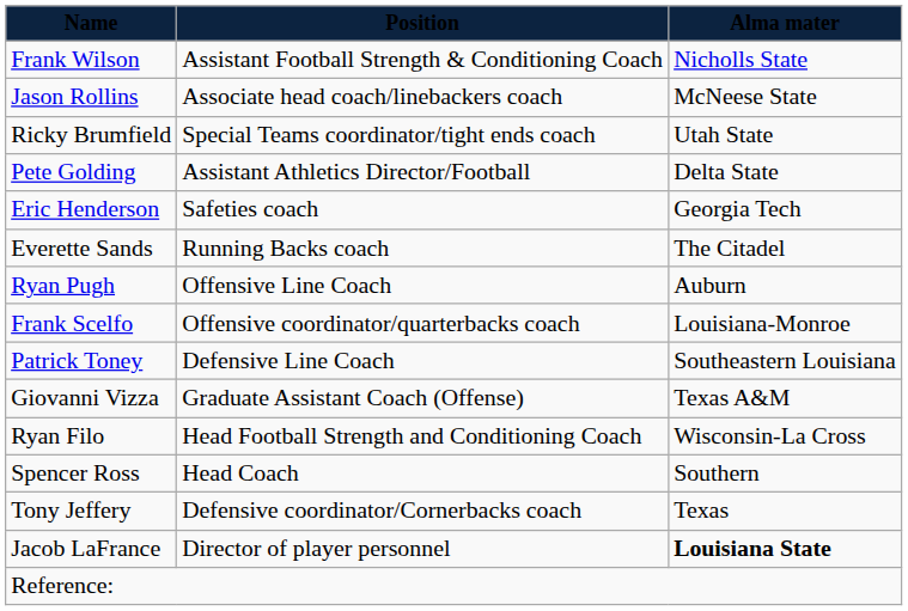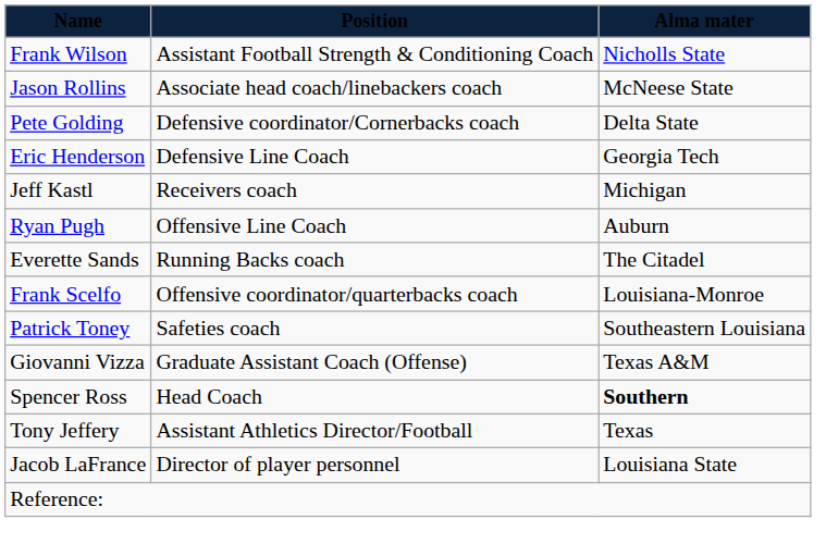 <table class="wikitable">
 <tr style="background:#0c2340; text-align:center;font-size:90%;">
 <td><span><strong>Name</strong> </span></td>
 <td><span><strong>Position</strong> </span></td>
 <td><span><strong>Alma mater</strong></span></td>
 </tr>
 <tr>
 <td><a href='#'>Frank Wilson</a></td>
 <td>Assistant Football Strength &  Conditioning Coach</td>
 <td><a href='#'>Nicholls State</a></td>
 </tr>
 <tr>
 <td><a href='#'>Jason Rollins</a></td>
 <td>Associate head coach/linebackers coach</td>
 <td>McNeese State</td>
 </tr>
 <tr>
-<td>Ricky Brumfield</td>
-<td>Special Teams coordinator/tight ends coach</td>
-<td>Utah State</td>
-</tr>
-<tr>
 <td><a href='#'>Pete Golding</a></td>
-<td>Assistant Athletics Director/Football</td>
+<td>Defensive coordinator/Cornerbacks coach</td>
 <td>Delta State</td>
 </tr>
 <tr>
 <td><a href='#'>Eric Henderson</a></td>
-<td>Safeties coach</td>
+<td>Defensive Line Coach</td>
 <td>Georgia Tech</td>
+</tr>
+<tr>
+<td>Jeff Kastl</td>
+<td>Receivers coach</td>
+<td>Michigan</td>
+</tr>
+<tr>
+<td><a href='#'>Ryan Pugh</a></td>
+<td>Offensive Line Coach</td>
+<td>Auburn</td>
 </tr>
 <tr>
 <td>Everette Sands</td>
 <td>Running Backs coach</td>
 <td>The Citadel</td>
-</tr>
-<tr>
-<td><a href='#'>Ryan Pugh</a></td>
-<td>Offensive Line Coach</td>
-<td>Auburn</td>
 </tr>
 <tr>
 <td><a href='#'>Frank Scelfo</a></td>
 <td>Offensive coordinator/quarterbacks coach</td>
 <td>Louisiana-Monroe</td>
 </tr>
 <tr>
 <td><a href='#'>Patrick Toney</a></td>
-<td>Defensive Line Coach</td>
+<td>Safeties coach</td>
 <td>Southeastern Louisiana</td>
 </tr>
 <tr>
 <td>Giovanni Vizza</td>
 <td>Graduate Assistant Coach (Offense)</td>
 <td>Texas A&M</td>
 </tr>
 <tr>
-<td>Ryan Filo</td>
-<td>Head Football Strength and Conditioning  Coach</td>
-<td>Wisconsin-La Cross</td>
-</tr>
-<tr>
 <td>Spencer Ross</td>
 <td>Head Coach</td>
-<td>Southern</td>
+<td><strong>Southern</strong></td>
 </tr>
 <tr>
 <td>Tony Jeffery</td>
-<td>Defensive coordinator/Cornerbacks coach</td>
+<td>Assistant Athletics Director/Football</td>
 <td>Texas</td>
 </tr>
 <tr>
 <td>Jacob LaFrance</td>
 <td>Director of player personnel</td>
-<td><strong>Louisiana State</strong></td>
+<td>Louisiana State</td>
 </tr>
 <tr>
 <td colspan="3">Reference:</td>
 </tr>
 </table>
